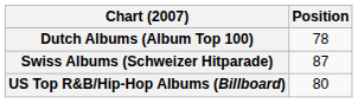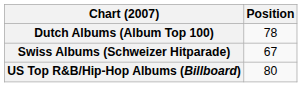 <table class="wikitable sortable plainrowheaders" style="text-align:center">
 <tr>
 <th scope="col">Chart (2007)</th>
 <th scope="col">Position</th>
 </tr>
 <tr>
 <th scope="row">Dutch Albums (Album Top 100)</th>
 <td>78</td>
 </tr>
 <tr>
 <th scope="row">Swiss Albums (Schweizer Hitparade)</th>
-<td>87</td>
+<td>67</td>
 </tr>
 <tr>
 <th scope="row">US Top R&B/Hip-Hop Albums (<em>Billboard</em>)</th>
 <td>80</td>
 </tr>
 </table>
